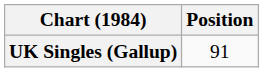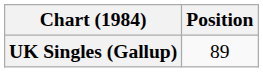 <table class="wikitable plainrowheaders">
 <tr>
 <th>Chart (1984)</th>
 <th>Position</th>
 </tr>
 <tr>
 <th scope="row">UK Singles (Gallup)</th>
-<td align="center">91</td>
+<td align="center">89</td>
 </tr>
 </table>
